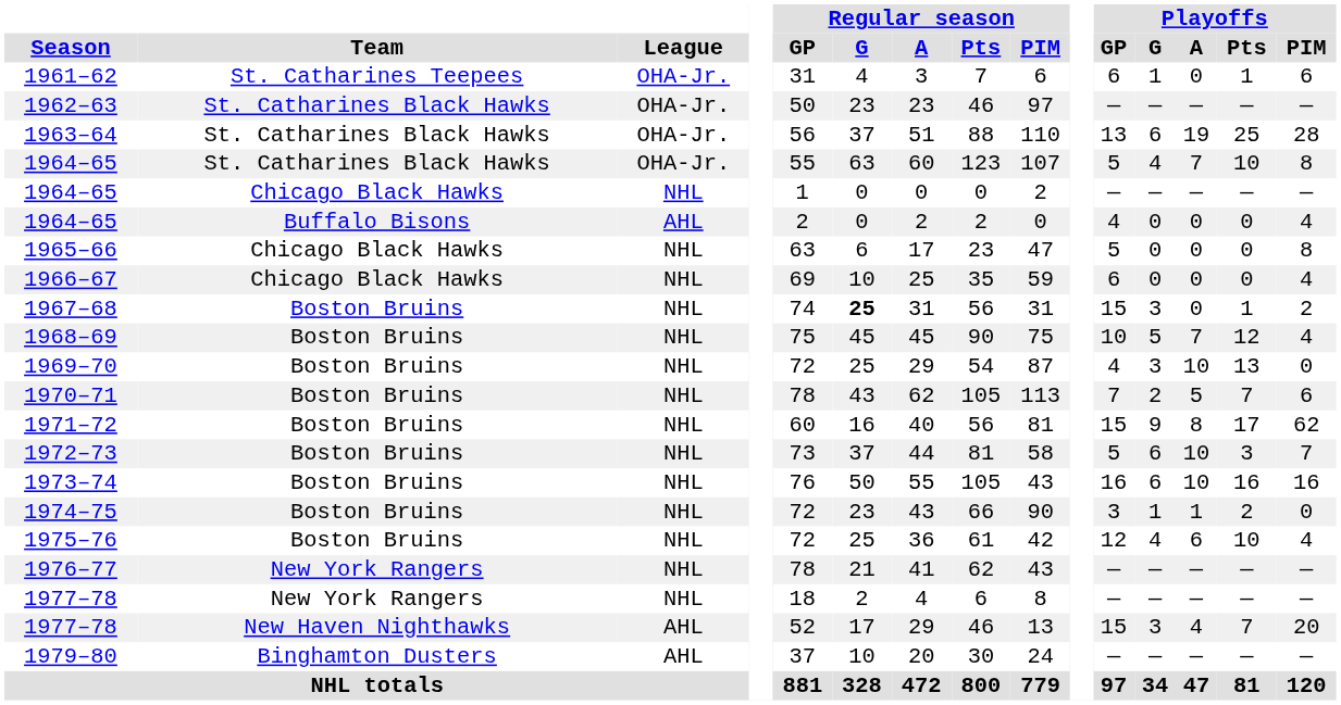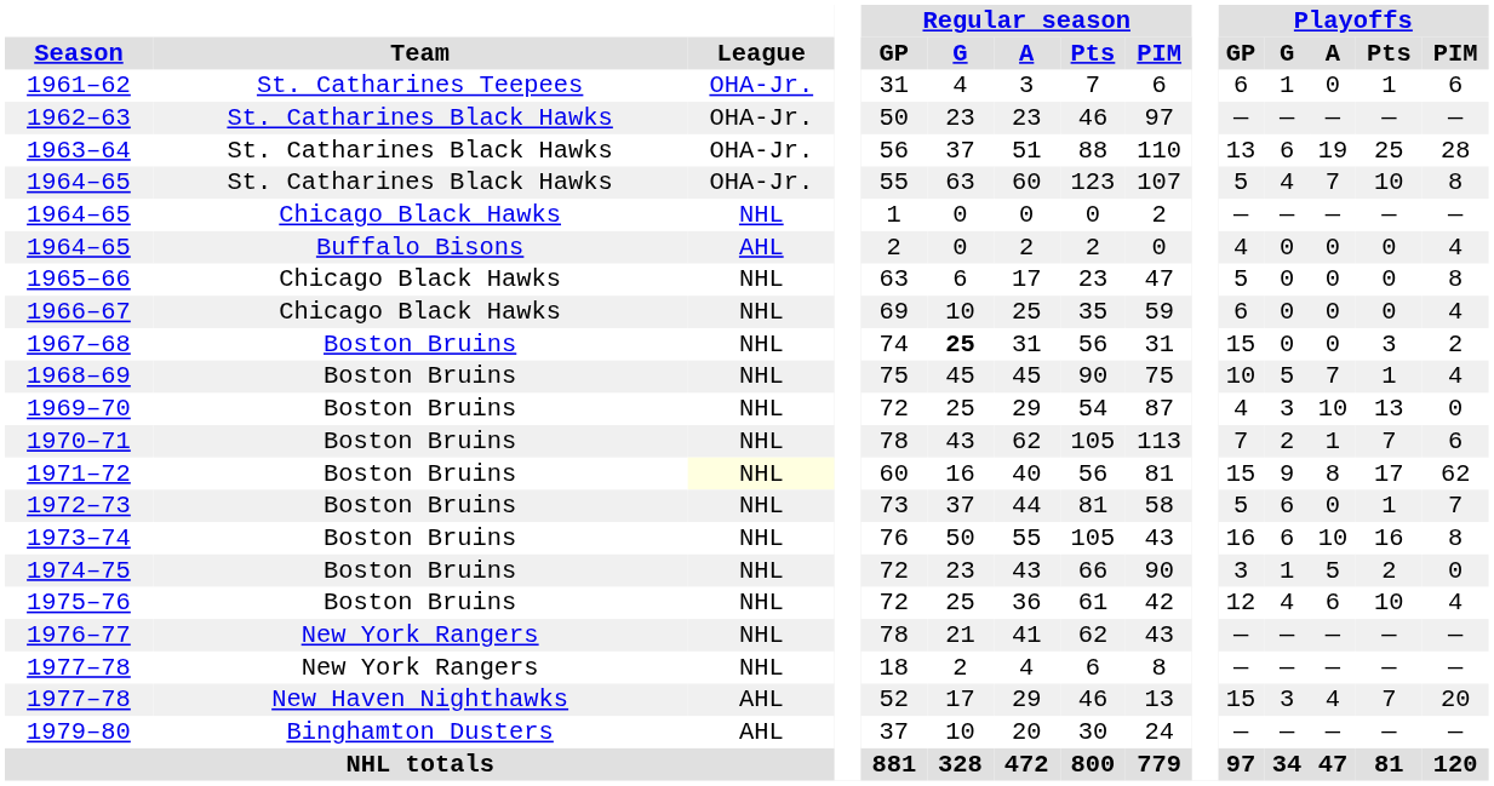 <table border="0" cellpadding="1" cellspacing="0" style="text-align:center; width:60em;">
 <tr style="background:#e0e0e0;">
 <th colspan="3"  bgcolor="#ffffff"> </th>
 <th rowspan="99" bgcolor="#ffffff"> </th>
 <th colspan="5"><a href='#'>Regular season</a></th>
 <th rowspan="99" bgcolor="#ffffff"> </th>
 <th colspan="5"><a href='#'>Playoffs</a></th>
 </tr>
 <tr style="background:#e0e0e0;">
 <th><a href='#'>Season</a></th>
 <th>Team</th>
 <th>League</th>
 <th>GP</th>
 <th><a href='#'>G</a></th>
 <th><a href='#'>A</a></th>
 <th><a href='#'>Pts</a></th>
 <th><a href='#'>PIM</a></th>
 <th>GP</th>
 <th>G</th>
 <th>A</th>
 <th>Pts</th>
 <th>PIM</th>
 </tr>
 <tr>
 <td><a href='#'>1961–62</a></td>
 <td><a href='#'>St. Catharines Teepees</a></td>
 <td><a href='#'>OHA-Jr.</a></td>
 <td>31</td>
 <td>4</td>
 <td>3</td>
 <td>7</td>
 <td>6</td>
 <td>6</td>
 <td>1</td>
 <td>0</td>
 <td>1</td>
 <td>6</td>
 </tr>
 <tr style="background:#f0f0f0;">
 <td><a href='#'>1962–63</a></td>
 <td><a href='#'>St. Catharines Black Hawks</a></td>
 <td>OHA-Jr.</td>
 <td>50</td>
 <td>23</td>
 <td>23</td>
 <td>46</td>
 <td>97</td>
 <td>—</td>
 <td>—</td>
 <td>—</td>
 <td>—</td>
 <td>—</td>
 </tr>
 <tr>
 <td><a href='#'>1963–64</a></td>
 <td>St. Catharines Black Hawks</td>
 <td>OHA-Jr.</td>
 <td>56</td>
 <td>37</td>
 <td>51</td>
 <td>88</td>
 <td>110</td>
 <td>13</td>
 <td>6</td>
 <td>19</td>
 <td>25</td>
 <td>28</td>
 </tr>
 <tr style="background:#f0f0f0;">
 <td><a href='#'>1964–65</a></td>
 <td>St. Catharines Black Hawks</td>
 <td>OHA-Jr.</td>
 <td>55</td>
 <td>63</td>
 <td>60</td>
 <td>123</td>
 <td>107</td>
 <td>5</td>
 <td>4</td>
 <td>7</td>
 <td>10</td>
 <td>8</td>
 </tr>
 <tr>
 <td><a href='#'>1964–65</a></td>
 <td><a href='#'>Chicago Black Hawks</a></td>
 <td><a href='#'>NHL</a></td>
 <td>1</td>
 <td>0</td>
 <td>0</td>
 <td>0</td>
 <td>2</td>
 <td>—</td>
 <td>—</td>
 <td>—</td>
 <td>—</td>
 <td>—</td>
 </tr>
 <tr style="background:#f0f0f0;">
 <td><a href='#'>1964–65</a></td>
 <td><a href='#'>Buffalo Bisons</a></td>
 <td><a href='#'>AHL</a></td>
 <td>2</td>
 <td>0</td>
 <td>2</td>
 <td>2</td>
 <td>0</td>
 <td>4</td>
 <td>0</td>
 <td>0</td>
 <td>0</td>
 <td>4</td>
 </tr>
 <tr>
 <td><a href='#'>1965–66</a></td>
 <td>Chicago Black Hawks</td>
 <td>NHL</td>
 <td>63</td>
 <td>6</td>
 <td>17</td>
 <td>23</td>
 <td>47</td>
 <td>5</td>
 <td>0</td>
 <td>0</td>
 <td>0</td>
 <td>8</td>
 </tr>
 <tr style="background:#f0f0f0;">
 <td><a href='#'>1966–67</a></td>
 <td>Chicago Black Hawks</td>
 <td>NHL</td>
 <td>69</td>
 <td>10</td>
 <td>25</td>
 <td>35</td>
 <td>59</td>
 <td>6</td>
 <td>0</td>
 <td>0</td>
 <td>0</td>
 <td>4</td>
 </tr>
 <tr>
 <td><a href='#'>1967–68</a></td>
 <td><a href='#'>Boston Bruins</a></td>
 <td>NHL</td>
 <td>74</td>
 <td><strong>25</strong></td>
 <td>31</td>
 <td>56</td>
 <td>31</td>
 <td>15</td>
+<td>0</td>
+<td>0</td>
 <td>3</td>
-<td>0</td>
-<td>1</td>
 <td>2</td>
 </tr>
 <tr style="background:#f0f0f0;">
 <td><a href='#'>1968–69</a></td>
 <td>Boston Bruins</td>
 <td>NHL</td>
 <td>75</td>
 <td>45</td>
 <td>45</td>
 <td>90</td>
 <td>75</td>
 <td>10</td>
 <td>5</td>
 <td>7</td>
-<td>12</td>
+<td>1</td>
 <td>4</td>
 </tr>
 <tr>
 <td><a href='#'>1969–70</a></td>
 <td>Boston Bruins</td>
 <td>NHL</td>
 <td>72</td>
 <td>25</td>
 <td>29</td>
 <td>54</td>
 <td>87</td>
 <td>4</td>
 <td>3</td>
 <td>10</td>
 <td>13</td>
 <td>0</td>
 </tr>
 <tr style="background:#f0f0f0;">
 <td><a href='#'>1970–71</a></td>
 <td>Boston Bruins</td>
 <td>NHL</td>
 <td>78</td>
 <td>43</td>
 <td>62</td>
 <td>105</td>
 <td>113</td>
 <td>7</td>
 <td>2</td>
-<td>5</td>
+<td>1</td>
 <td>7</td>
 <td>6</td>
 </tr>
 <tr>
 <td><a href='#'>1971–72</a></td>
 <td>Boston Bruins</td>
-<td>NHL</td>
+<td style="background: lightyellow;">NHL</td>
 <td>60</td>
 <td>16</td>
 <td>40</td>
 <td>56</td>
 <td>81</td>
 <td>15</td>
 <td>9</td>
 <td>8</td>
 <td>17</td>
 <td>62</td>
 </tr>
 <tr style="background:#f0f0f0;">
 <td><a href='#'>1972–73</a></td>
 <td>Boston Bruins</td>
 <td>NHL</td>
 <td>73</td>
 <td>37</td>
 <td>44</td>
 <td>81</td>
 <td>58</td>
 <td>5</td>
 <td>6</td>
-<td>10</td>
-<td>3</td>
+<td>0</td>
+<td>1</td>
 <td>7</td>
 </tr>
 <tr>
 <td><a href='#'>1973–74</a></td>
 <td>Boston Bruins</td>
 <td>NHL</td>
 <td>76</td>
 <td>50</td>
 <td>55</td>
 <td>105</td>
 <td>43</td>
 <td>16</td>
 <td>6</td>
 <td>10</td>
 <td>16</td>
-<td>16</td>
+<td>8</td>
 </tr>
 <tr style="background:#f0f0f0;">
 <td><a href='#'>1974–75</a></td>
 <td>Boston Bruins</td>
 <td>NHL</td>
 <td>72</td>
 <td>23</td>
 <td>43</td>
 <td>66</td>
 <td>90</td>
 <td>3</td>
 <td>1</td>
-<td>1</td>
+<td>5</td>
 <td>2</td>
 <td>0</td>
 </tr>
 <tr>
 <td><a href='#'>1975–76</a></td>
 <td>Boston Bruins</td>
 <td>NHL</td>
 <td>72</td>
 <td>25</td>
 <td>36</td>
 <td>61</td>
 <td>42</td>
 <td>12</td>
 <td>4</td>
 <td>6</td>
 <td>10</td>
 <td>4</td>
 </tr>
 <tr style="background:#f0f0f0;">
 <td><a href='#'>1976–77</a></td>
 <td><a href='#'>New York Rangers</a></td>
 <td>NHL</td>
 <td>78</td>
 <td>21</td>
 <td>41</td>
 <td>62</td>
 <td>43</td>
 <td>—</td>
 <td>—</td>
 <td>—</td>
 <td>—</td>
 <td>—</td>
 </tr>
 <tr>
 <td><a href='#'>1977–78</a></td>
 <td>New York Rangers</td>
 <td>NHL</td>
 <td>18</td>
 <td>2</td>
 <td>4</td>
 <td>6</td>
 <td>8</td>
 <td>—</td>
 <td>—</td>
 <td>—</td>
 <td>—</td>
 <td>—</td>
 </tr>
 <tr style="background:#f0f0f0;">
 <td><a href='#'>1977–78</a></td>
 <td><a href='#'>New Haven Nighthawks</a></td>
 <td>AHL</td>
 <td>52</td>
 <td>17</td>
 <td>29</td>
 <td>46</td>
 <td>13</td>
 <td>15</td>
 <td>3</td>
 <td>4</td>
 <td>7</td>
 <td>20</td>
 </tr>
 <tr>
 <td><a href='#'>1979–80</a></td>
 <td><a href='#'>Binghamton Dusters</a></td>
 <td>AHL</td>
 <td>37</td>
 <td>10</td>
 <td>20</td>
 <td>30</td>
 <td>24</td>
 <td>—</td>
 <td>—</td>
 <td>—</td>
 <td>—</td>
 <td>—</td>
 </tr>
 <tr style="background:#e0e0e0;">
 <th colspan="3">NHL totals</th>
 <th>881</th>
 <th>328</th>
 <th>472</th>
 <th>800</th>
 <th>779</th>
 <th>97</th>
 <th>34</th>
 <th>47</th>
 <th>81</th>
 <th>120</th>
 </tr>
 </table>
